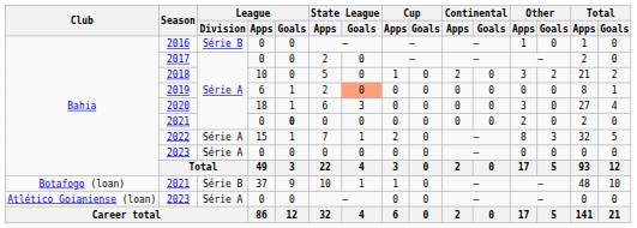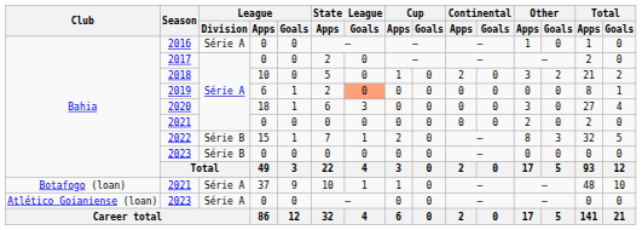 <table class="wikitable" style="text-align: center;">
 <tr>
 <th rowspan="2">Club</th>
 <th rowspan="2">Season</th>
 <th colspan="3">League</th>
 <th colspan="2">State League</th>
 <th colspan="2">Cup</th>
 <th colspan="2">Continental</th>
 <th colspan="2">Other</th>
 <th colspan="2">Total</th>
 </tr>
 <tr>
 <th>Division</th>
 <th>Apps</th>
 <th>Goals</th>
 <th>Apps</th>
 <th>Goals</th>
 <th>Apps</th>
 <th>Goals</th>
 <th>Apps</th>
 <th>Goals</th>
 <th>Apps</th>
 <th>Goals</th>
 <th>Apps</th>
 <th>Goals</th>
 </tr>
 <tr>
 <td rowspan=9 align="center"><a href='#'>Bahia</a></td>
 <td><a href='#'>2016</a></td>
-<td><a href='#'>Série B</a></td>
+<td>Série A</td>
 <td>0</td>
 <td>0</td>
 <td colspan="2">—</td>
 <td colspan="2">—</td>
 <td colspan="2">—</td>
 <td>1</td>
 <td>0</td>
 <td>1</td>
 <td>0</td>
 </tr>
 <tr>
 <td><a href='#'>2017</a></td>
 <td rowspan=5><a href='#'>Série A</a></td>
 <td>0</td>
 <td>0</td>
 <td>2</td>
 <td>0</td>
 <td colspan="2">—</td>
 <td colspan="2">—</td>
 <td colspan="2">—</td>
 <td>2</td>
 <td>0</td>
 </tr>
 <tr>
 <td><a href='#'>2018</a></td>
 <td>10</td>
 <td>0</td>
 <td>5</td>
 <td>0</td>
 <td>1</td>
 <td>0</td>
 <td>2</td>
 <td>0</td>
 <td>3</td>
 <td>2</td>
 <td>21</td>
 <td>2</td>
 </tr>
 <tr>
 <td><a href='#'>2019</a></td>
 <td>6</td>
 <td>1</td>
 <td>2</td>
 <td style="background: lightsalmon;">0</td>
 <td>0</td>
 <td>0</td>
 <td>0</td>
 <td>0</td>
 <td>0</td>
 <td>0</td>
 <td>8</td>
 <td>1</td>
 </tr>
 <tr>
 <td><a href='#'>2020</a></td>
 <td>18</td>
 <td>1</td>
 <td>6</td>
 <td>3</td>
 <td>0</td>
 <td>0</td>
 <td>0</td>
 <td>0</td>
 <td>3</td>
 <td>0</td>
 <td>27</td>
 <td>4</td>
 </tr>
 <tr>
 <td><a href='#'>2021</a></td>
 <td>0</td>
-<td><strong>0</strong></td>
+<td>0</td>
 <td>0</td>
 <td>0</td>
 <td>0</td>
 <td>0</td>
 <td>0</td>
 <td>0</td>
 <td>2</td>
 <td>0</td>
 <td>2</td>
 <td>0</td>
 </tr>
 <tr>
 <td><a href='#'>2022</a></td>
-<td>Série A</td>
+<td>Série B</td>
 <td>15</td>
 <td>1</td>
 <td>7</td>
 <td>1</td>
 <td>2</td>
 <td>0</td>
 <td colspan="2">—</td>
 <td>8</td>
 <td>3</td>
 <td>32</td>
 <td>5</td>
 </tr>
 <tr>
 <td><a href='#'>2023</a></td>
-<td>Série A</td>
+<td>Série B</td>
 <td>0</td>
 <td>0</td>
 <td>0</td>
 <td>0</td>
 <td>0</td>
 <td>0</td>
 <td colspan="2">—</td>
 <td>0</td>
 <td>0</td>
 <td>0</td>
 <td>0</td>
 </tr>
 <tr>
 <th colspan="2">Total</th>
 <th>49</th>
 <th>3</th>
 <th>22</th>
 <th>4</th>
 <th>3</th>
 <th>0</th>
 <th>2</th>
 <th>0</th>
 <th>17</th>
 <th>5</th>
 <th>93</th>
 <th>12</th>
 </tr>
 <tr>
 <td align="center"><a href='#'>Botafogo</a> (loan)</td>
 <td><a href='#'>2021</a></td>
-<td>Série B</td>
+<td>Série A</td>
 <td>37</td>
 <td>9</td>
 <td>10</td>
 <td>1</td>
 <td>1</td>
 <td>0</td>
 <td colspan="2">—</td>
 <td colspan="2">—</td>
 <td>48</td>
 <td>10</td>
 </tr>
 <tr>
 <td align="center"><a href='#'>Atlético Goianiense</a> (loan)</td>
 <td><a href='#'>2023</a></td>
 <td>Série A</td>
 <td>0</td>
 <td>0</td>
 <td colspan="2">—</td>
 <td>0</td>
 <td>0</td>
 <td colspan="2">—</td>
 <td colspan="2">—</td>
 <td>0</td>
 <td>0</td>
 </tr>
 <tr>
 <th colspan="3"><strong>Career total</strong></th>
 <th>86</th>
 <th>12</th>
 <th>32</th>
 <th>4</th>
 <th>6</th>
 <th>0</th>
 <th>2</th>
 <th>0</th>
 <th>17</th>
 <th>5</th>
 <th>141</th>
 <th>21</th>
 </tr>
 </table>
